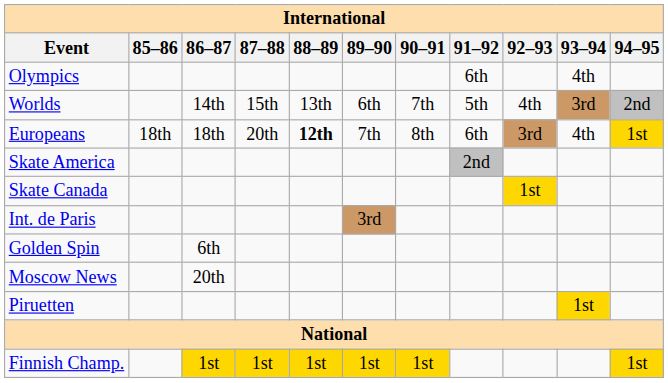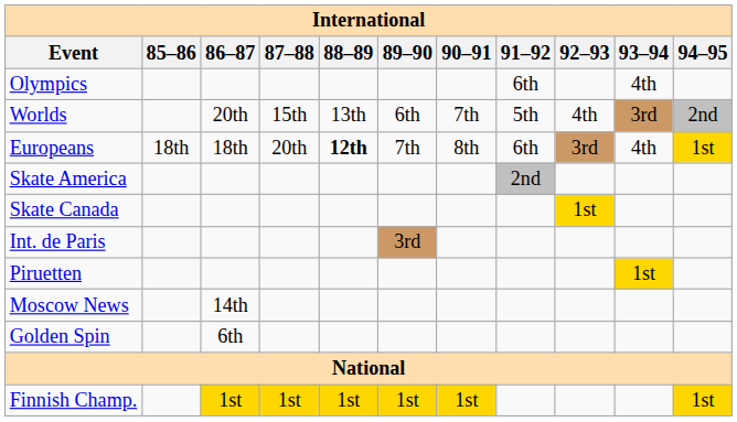 <table class="wikitable" style="text-align:center">
 <tr>
 <th style="background-color: #ffdead; " colspan=11 align=center>International</th>
 </tr>
 <tr>
 <th>Event</th>
 <th>85–86</th>
 <th>86–87</th>
 <th>87–88</th>
 <th>88–89</th>
 <th>89–90</th>
 <th>90–91</th>
 <th>91–92</th>
 <th>92–93</th>
 <th>93–94</th>
 <th>94–95</th>
 </tr>
 <tr>
 <td align=left><a href='#'>Olympics</a></td>
 <td></td>
 <td></td>
 <td></td>
 <td></td>
 <td></td>
 <td></td>
 <td>6th</td>
 <td></td>
 <td>4th</td>
 <td></td>
 </tr>
 <tr>
 <td align=left><a href='#'>Worlds</a></td>
 <td></td>
-<td>14th</td>
+<td>20th</td>
 <td>15th</td>
 <td>13th</td>
 <td>6th</td>
 <td>7th</td>
 <td>5th</td>
 <td>4th</td>
 <td bgcolor=cc9966>3rd</td>
 <td bgcolor=silver>2nd</td>
 </tr>
 <tr>
 <td align=left><a href='#'>Europeans</a></td>
 <td>18th</td>
 <td>18th</td>
 <td>20th</td>
 <td><strong>12th</strong></td>
 <td>7th</td>
 <td>8th</td>
 <td>6th</td>
 <td bgcolor=cc9966>3rd</td>
 <td>4th</td>
 <td bgcolor=gold>1st</td>
 </tr>
 <tr>
 <td align=left><a href='#'>Skate America</a></td>
 <td></td>
 <td></td>
 <td></td>
 <td></td>
 <td></td>
 <td></td>
 <td bgcolor=silver>2nd</td>
 <td></td>
 <td></td>
 <td></td>
 </tr>
 <tr>
 <td align=left><a href='#'>Skate Canada</a></td>
 <td></td>
 <td></td>
 <td></td>
 <td></td>
 <td></td>
 <td></td>
 <td></td>
 <td bgcolor=gold>1st</td>
 <td></td>
 <td></td>
 </tr>
 <tr>
 <td align=left><a href='#'>Int. de Paris</a></td>
 <td></td>
 <td></td>
 <td></td>
 <td></td>
 <td bgcolor=cc9966>3rd</td>
 <td></td>
 <td></td>
 <td></td>
 <td></td>
 <td></td>
 </tr>
 <tr>
+<td align=left><a href='#'>Piruetten</a></td>
+<td></td>
+<td></td>
+<td></td>
+<td></td>
+<td></td>
+<td></td>
+<td></td>
+<td></td>
+<td bgcolor=gold>1st</td>
+<td></td>
+</tr>
+<tr>
+<td align=left><a href='#'>Moscow News</a></td>
+<td></td>
+<td>14th</td>
+<td></td>
+<td></td>
+<td></td>
+<td></td>
+<td></td>
+<td></td>
+<td></td>
+<td></td>
+</tr>
+<tr>
 <td align=left><a href='#'>Golden Spin</a></td>
 <td></td>
 <td>6th</td>
 <td></td>
 <td></td>
 <td></td>
 <td></td>
 <td></td>
 <td></td>
 <td></td>
-<td></td>
-</tr>
-<tr>
-<td align=left><a href='#'>Moscow News</a></td>
-<td></td>
-<td>20th</td>
-<td></td>
-<td></td>
-<td></td>
-<td></td>
-<td></td>
-<td></td>
-<td></td>
-<td></td>
-</tr>
-<tr>
-<td align=left><a href='#'>Piruetten</a></td>
-<td></td>
-<td></td>
-<td></td>
-<td></td>
-<td></td>
-<td></td>
-<td></td>
-<td></td>
-<td bgcolor=gold>1st</td>
 <td></td>
 </tr>
 <tr>
 <th style="background-color: #ffdead; " colspan=11 align=center>National</th>
 </tr>
 <tr>
 <td align=left><a href='#'>Finnish Champ.</a></td>
 <td></td>
 <td bgcolor=gold>1st</td>
 <td bgcolor=gold>1st</td>
 <td bgcolor=gold>1st</td>
 <td bgcolor=gold>1st</td>
 <td bgcolor=gold>1st</td>
 <td></td>
 <td></td>
 <td></td>
 <td bgcolor=gold>1st</td>
 </tr>
 </table>
